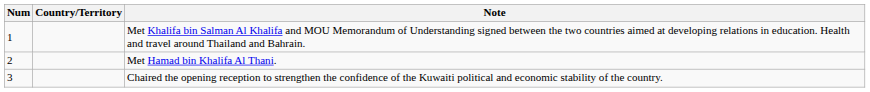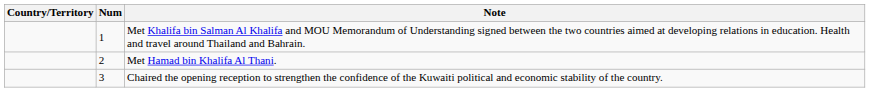 <table class="wikitable">
 <tr>
+<th>Country/Territory</th>
 <th>Num</th>
-<th>Country/Territory</th>
 <th>Note</th>
 </tr>
 <tr>
+<td></td>
 <td>1</td>
-<td></td>
 <td>Met <a href='#'>Khalifa bin Salman Al Khalifa</a> and MOU Memorandum of Understanding signed between the two countries aimed at developing relations in education. Health and travel around Thailand and Bahrain.</td>
 </tr>
 <tr>
+<td></td>
 <td>2</td>
-<td></td>
 <td>Met <a href='#'>Hamad bin Khalifa Al Thani</a>.</td>
 </tr>
 <tr>
+<td></td>
 <td>3</td>
-<td></td>
 <td>Chaired the opening reception to strengthen the confidence of the Kuwaiti political and economic stability of the country.</td>
 </tr>
 </table>
